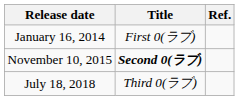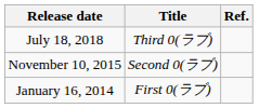 <table class="wikitable plainrowheaders" style="text-align: center">
 <tr>
 <th>Release date</th>
 <th>Title</th>
 <th>Ref.</th>
 </tr>
 <tr>
+<td>July 18, 2018</td>
+<td><em>Third 0(ラブ)</em></td>
+<td></td>
+</tr>
+<tr>
+<td>November 10, 2015</td>
+<td><em>Second 0(ラブ)</em></td>
+<td></td>
+</tr>
+<tr>
 <td>January 16, 2014</td>
 <td><em>First 0(ラブ)</em></td>
 <td></td>
 </tr>
-<tr>
-<td>November 10, 2015</td>
-<td><strong><em>Second 0(ラブ)</em></strong></td>
-<td></td>
-</tr>
-<tr>
-<td>July 18, 2018</td>
-<td><em>Third 0(ラブ)</em></td>
-<td></td>
-</tr>
 </table>
